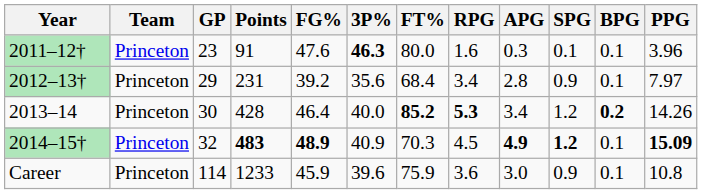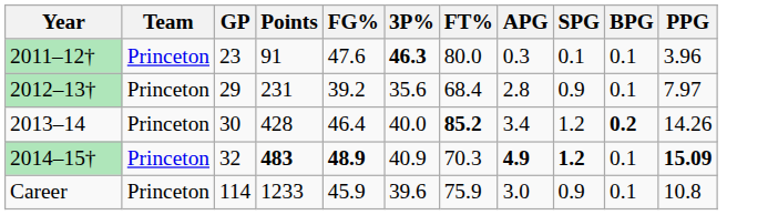 <table class="wikitable">
 <tr>
 <th>Year</th>
 <th>Team</th>
 <th>GP</th>
 <th>Points</th>
 <th>FG%</th>
 <th>3P%</th>
 <th>FT%</th>
-<th>RPG</th>
 <th>APG</th>
 <th>SPG</th>
 <th>BPG</th>
 <th>PPG</th>
 </tr>
 <tr>
 <td style="background:#afe6ba; width:5em;">2011–12†</td>
 <td><a href='#'>Princeton</a></td>
 <td>23</td>
 <td>91</td>
 <td>47.6</td>
 <td><strong>46.3</strong></td>
 <td>80.0</td>
-<td>1.6</td>
 <td>0.3</td>
 <td>0.1</td>
 <td>0.1</td>
 <td>3.96</td>
 </tr>
 <tr>
 <td style="background:#afe6ba; width:5em;">2012–13†</td>
 <td>Princeton</td>
 <td>29</td>
 <td>231</td>
 <td>39.2</td>
 <td>35.6</td>
 <td>68.4</td>
-<td>3.4</td>
 <td>2.8</td>
 <td>0.9</td>
 <td>0.1</td>
 <td>7.97</td>
 </tr>
 <tr>
 <td>2013–14</td>
 <td>Princeton</td>
 <td>30</td>
 <td>428</td>
 <td>46.4</td>
 <td>40.0</td>
 <td><strong>85.2</strong></td>
-<td><strong>5.3</strong></td>
 <td>3.4</td>
 <td>1.2</td>
 <td><strong>0.2</strong></td>
 <td>14.26</td>
 </tr>
 <tr>
 <td style="background:#afe6ba; width:5em;">2014–15†</td>
 <td><a href='#'>Princeton</a></td>
 <td>32</td>
 <td><strong>483</strong></td>
 <td><strong>48.9</strong></td>
 <td>40.9</td>
 <td>70.3</td>
-<td>4.5</td>
 <td><strong>4.9</strong></td>
 <td><strong>1.2</strong></td>
 <td>0.1</td>
 <td><strong>15.09</strong></td>
 </tr>
 <tr>
 <td>Career</td>
 <td>Princeton</td>
 <td>114</td>
 <td>1233</td>
 <td>45.9</td>
 <td>39.6</td>
 <td>75.9</td>
-<td>3.6</td>
 <td>3.0</td>
 <td>0.9</td>
 <td>0.1</td>
 <td>10.8</td>
 </tr>
 </table>
